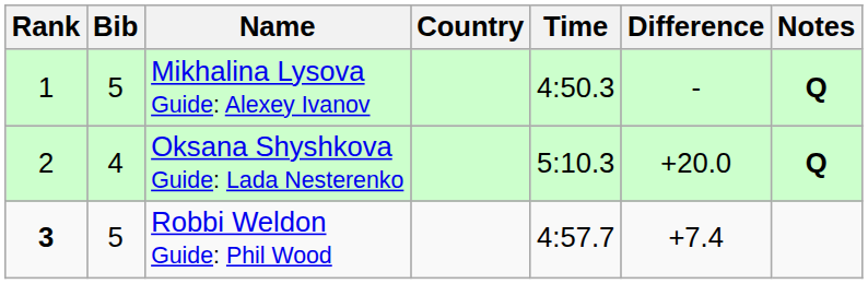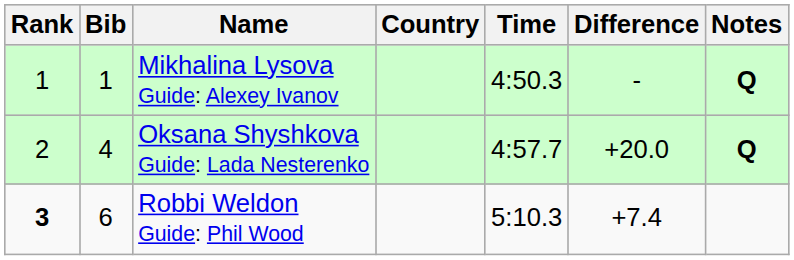 <table class="wikitable sortable" style="text-align:center">
 <tr>
 <th>Rank</th>
 <th>Bib</th>
 <th>Name</th>
 <th>Country</th>
 <th>Time</th>
 <th>Difference</th>
 <th>Notes</th>
 </tr>
 <tr bgcolor=ccffcc>
 <td>1</td>
-<td>5</td>
+<td>1</td>
 <td align=left><a href='#'>Mikhalina Lysova</a><br><small><a href='#'>Guide</a>: <a href='#'>Alexey Ivanov</a></small></td>
 <td align=left></td>
 <td>4:50.3</td>
 <td>-</td>
 <td><strong>Q</strong></td>
 </tr>
 <tr bgcolor=ccffcc>
 <td>2</td>
 <td>4</td>
 <td align=left><a href='#'>Oksana Shyshkova</a><br><small><a href='#'>Guide</a>: <a href='#'>Lada Nesterenko</a></small></td>
 <td align=left></td>
-<td>5:10.3</td>
+<td>4:57.7</td>
 <td>+20.0</td>
 <td><strong>Q</strong></td>
 </tr>
 <tr>
 <td><strong>3</strong></td>
-<td>5</td>
+<td>6</td>
 <td align=left><a href='#'>Robbi Weldon</a><br><small><a href='#'>Guide</a>: <a href='#'>Phil Wood</a></small></td>
 <td align=left></td>
-<td>4:57.7</td>
+<td>5:10.3</td>
 <td>+7.4</td>
 <td></td>
 </tr>
 </table>
